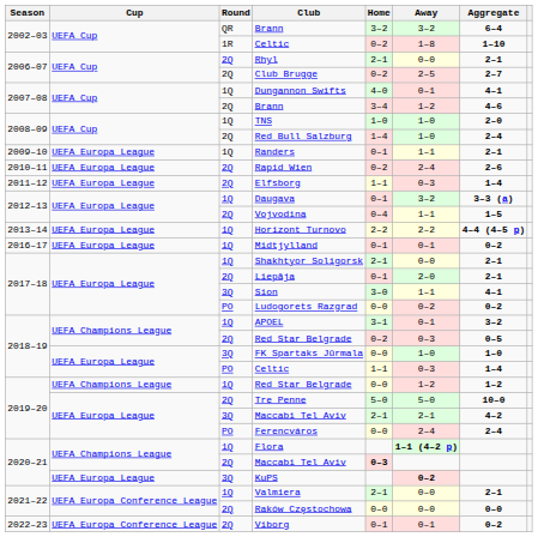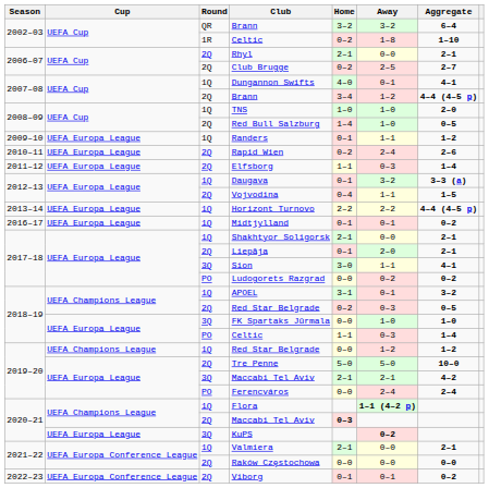 <table class="wikitable">
 <tr>
 <th>Season</th>
 <th>Cup</th>
 <th>Round</th>
 <th>Club</th>
 <th>Home</th>
 <th>Away</th>
 <th>Aggregate</th>
 <th></th>
 </tr>
 <tr>
 <td rowspan="2">2002–03</td>
 <td rowspan="2"><a href='#'>UEFA Cup</a></td>
 <td>QR</td>
 <td> <a href='#'>Brann</a></td>
 <td style="text-align:center; background:#dfd;">3–2</td>
 <td style="text-align:center; background:#dfd;">3–2</td>
 <td style="text-align:center;"><strong>6–4</strong></td>
 <td></td>
 </tr>
 <tr>
 <td>1R</td>
 <td> <a href='#'>Celtic</a></td>
 <td style="text-align:center; background:#fdd;">0–2</td>
 <td style="text-align:center; background:#fdd;">1–8</td>
 <td style="text-align:center;"><strong>1–10</strong></td>
 <td></td>
 </tr>
 <tr>
 <td rowspan="2">2006–07</td>
 <td rowspan="2"><a href='#'>UEFA Cup</a></td>
 <td><a href='#'>2Q</a></td>
 <td> <a href='#'>Rhyl</a></td>
 <td style="text-align:center; background:#dfd;">2–1</td>
 <td style="text-align:center; background:#ffd;">0–0</td>
 <td style="text-align:center;"><strong>2–1</strong></td>
 <td></td>
 </tr>
 <tr>
 <td>2Q</td>
 <td> <a href='#'>Club Brugge</a></td>
 <td style="text-align:center; background:#fdd;">0–2</td>
 <td style="text-align:center; background:#fdd;">2–5</td>
 <td style="text-align:center;"><strong>2–7</strong></td>
 <td></td>
 </tr>
 <tr>
 <td rowspan="2">2007–08</td>
 <td rowspan="2"><a href='#'>UEFA Cup</a></td>
 <td>1Q</td>
 <td> <a href='#'>Dungannon Swifts</a></td>
 <td style="text-align:center; background:#dfd;">4–0</td>
 <td style="text-align:center; background:#fdd;">0–1</td>
 <td style="text-align:center;"><strong>4–1</strong></td>
 <td></td>
 </tr>
 <tr>
 <td>2Q</td>
 <td> <a href='#'>Brann</a></td>
 <td style="text-align:center; background:#fdd;">3–4</td>
 <td style="text-align:center; background:#fdd;">1–2</td>
-<td style="text-align:center;"><strong>4–6</strong></td>
+<td style="text-align:center;"><strong>4–4 (4–5 <a href='#'>p</a>)</strong></td>
 <td></td>
 </tr>
 <tr>
 <td rowspan="2">2008–09</td>
 <td rowspan="2"><a href='#'>UEFA Cup</a></td>
 <td>1Q</td>
 <td> <a href='#'>TNS</a></td>
 <td style="text-align:center; background:#dfd;">1–0</td>
 <td style="text-align:center; background:#dfd;">1–0</td>
 <td style="text-align:center;"><strong>2–0</strong></td>
 <td></td>
 </tr>
 <tr>
 <td>2Q</td>
 <td> <a href='#'>Red Bull Salzburg</a></td>
 <td style="text-align:center; background:#fdd;">1–4</td>
 <td style="text-align:center; background:#dfd;">1–0</td>
-<td style="text-align:center;"><strong>2–4</strong></td>
+<td style="text-align:center;"><strong>0–5</strong></td>
 <td></td>
 </tr>
 <tr>
 <td>2009–10</td>
 <td><a href='#'>UEFA Europa League</a></td>
 <td>1Q</td>
 <td> <a href='#'>Randers</a></td>
 <td style="text-align:center; background:#fdd;">0–1</td>
 <td style="text-align:center; background:#ffd;">1–1</td>
-<td style="text-align:center;"><strong>2–1</strong></td>
+<td style="text-align:center;"><strong>1–2</strong></td>
 <td></td>
 </tr>
 <tr>
 <td>2010–11</td>
 <td><a href='#'>UEFA Europa League</a></td>
 <td><a href='#'>2Q</a></td>
 <td> <a href='#'>Rapid Wien</a></td>
 <td style="text-align:center; background:#fdd;">0–2</td>
 <td style="text-align:center; background:#fdd;">2–4</td>
 <td style="text-align:center;"><strong>2–6</strong></td>
 <td></td>
 </tr>
 <tr>
 <td>2011–12</td>
 <td><a href='#'>UEFA Europa League</a></td>
 <td><a href='#'>2Q</a></td>
 <td> <a href='#'>Elfsborg</a></td>
 <td style="text-align:center; background:#ffd;">1–1</td>
 <td style="text-align:center; background:#fdd;">0–3</td>
 <td style="text-align:center;"><strong>1–4</strong></td>
 <td></td>
 </tr>
 <tr>
 <td rowspan="2">2012–13</td>
 <td rowspan="2"><a href='#'>UEFA Europa League</a></td>
 <td><a href='#'>1Q</a></td>
 <td> <a href='#'>Daugava</a></td>
 <td style="text-align:center; background:#fdd;">0–1</td>
 <td style="text-align:center; background:#dfd;">3–2</td>
 <td style="text-align:center;"><strong>3–3 (<a href='#'>a</a>)</strong></td>
 <td></td>
 </tr>
 <tr>
 <td><a href='#'>2Q</a></td>
 <td> <a href='#'>Vojvodina</a></td>
 <td style="text-align:center; background:#fdd;">0–4</td>
 <td style="text-align:center; background:#ffd;">1–1</td>
 <td style="text-align:center;"><strong>1–5</strong></td>
 <td></td>
 </tr>
 <tr>
 <td>2013–14</td>
 <td><a href='#'>UEFA Europa League</a></td>
 <td><a href='#'>1Q</a></td>
 <td> <a href='#'>Horizont Turnovo</a></td>
 <td style="text-align:center; background:#ffd;">2–2</td>
 <td style="text-align:center; background:#ffd;">2–2 </td>
 <td style="text-align:center;"><strong>4–4 (4–5 <a href='#'>p</a>)</strong></td>
 <td></td>
 </tr>
 <tr>
 <td>2016–17</td>
 <td><a href='#'>UEFA Europa League</a></td>
 <td><a href='#'>1Q</a></td>
 <td> <a href='#'>Midtjylland</a></td>
 <td style="text-align:center; background:#fdd;">0–1</td>
 <td style="text-align:center; background:#fdd;">0–1</td>
 <td style="text-align:center;"><strong>0–2</strong></td>
 <td></td>
 </tr>
 <tr>
 <td rowspan="4">2017–18</td>
 <td rowspan="4"><a href='#'>UEFA Europa League</a></td>
 <td><a href='#'>1Q</a></td>
 <td> <a href='#'>Shakhtyor Soligorsk</a></td>
 <td style="text-align:center; background:#dfd;">2–1</td>
 <td style="text-align:center; background:#ffd;">0–0</td>
 <td style="text-align:center;"><strong>2–1</strong></td>
 <td></td>
 </tr>
 <tr>
 <td><a href='#'>2Q</a></td>
 <td> <a href='#'>Liepāja</a></td>
 <td style="text-align:center; background:#fdd;">0–1</td>
 <td style="text-align:center; background:#dfd;">2–0</td>
 <td style="text-align:center;"><strong>2–1</strong></td>
 <td></td>
 </tr>
 <tr>
 <td><a href='#'>3Q</a></td>
 <td> <a href='#'>Sion</a></td>
 <td style="text-align:center; background:#dfd;">3–0</td>
 <td style="text-align:center; background:#ffd;">1–1</td>
 <td style="text-align:center;"><strong>4–1</strong></td>
 <td></td>
 </tr>
 <tr>
 <td><a href='#'>PO</a></td>
 <td> <a href='#'>Ludogorets Razgrad</a></td>
 <td style="text-align:center; background:#ffd;">0–0</td>
 <td style="text-align:center; background:#fdd;">0–2</td>
 <td style="text-align:center;"><strong>0–2</strong></td>
 <td></td>
 </tr>
 <tr>
 <td rowspan="4">2018–19</td>
 <td rowspan="2"><a href='#'>UEFA Champions League</a></td>
 <td><a href='#'>1Q</a></td>
 <td> <a href='#'>APOEL</a></td>
 <td style="text-align:center; background:#dfd;">3–1</td>
 <td style="text-align:center; background:#fdd;">0–1</td>
 <td style="text-align:center;"><strong>3–2</strong></td>
 <td></td>
 </tr>
 <tr>
 <td><a href='#'>2Q</a></td>
 <td> <a href='#'>Red Star Belgrade</a></td>
 <td style="text-align:center; background:#fdd;">0–2</td>
 <td style="text-align:center; background:#fdd;">0–3</td>
 <td style="text-align:center;"><strong>0–5</strong></td>
 <td></td>
 </tr>
 <tr>
 <td rowspan="2"><a href='#'>UEFA Europa League</a></td>
 <td><a href='#'>3Q</a></td>
 <td> <a href='#'>FK Spartaks Jūrmala</a></td>
 <td style="text-align:center; background:#ffd;">0–0</td>
 <td style="text-align:center; background:#dfd;">1–0</td>
 <td style="text-align:center;"><strong>1–0</strong></td>
 <td></td>
 </tr>
 <tr>
 <td><a href='#'>PO</a></td>
 <td> <a href='#'>Celtic</a></td>
 <td style="text-align:center; background:#ffd;">1–1</td>
 <td style="background:#fdd; text-align:center;">0–3</td>
 <td style="text-align:center;"><strong>1–4</strong></td>
 <td></td>
 </tr>
 <tr>
 <td rowspan="4">2019–20</td>
 <td><a href='#'>UEFA Champions League</a></td>
 <td><a href='#'>1Q</a></td>
 <td> <a href='#'>Red Star Belgrade</a></td>
 <td style="text-align:center; background:#ffd;">0–0</td>
 <td style="background:#fdd; text-align:center;">1–2</td>
 <td style="text-align:center;"><strong>1–2</strong></td>
 <td></td>
 </tr>
 <tr>
 <td rowspan="3"><a href='#'>UEFA Europa League</a></td>
 <td><a href='#'>2Q</a></td>
 <td> <a href='#'>Tre Penne</a></td>
 <td style="text-align:center; background:#dfd;">5–0</td>
 <td style="text-align:center; background:#dfd;">5–0</td>
 <td style="text-align:center;"><strong>10–0</strong></td>
 <td></td>
 </tr>
 <tr>
 <td><a href='#'>3Q</a></td>
 <td> <a href='#'>Maccabi Tel Aviv</a></td>
 <td style="text-align:center; background:#dfd;">2–1</td>
 <td style="text-align:center; background:#dfd;">2–1</td>
 <td style="text-align:center;"><strong>4–2</strong></td>
 <td></td>
 </tr>
 <tr>
 <td><a href='#'>PO</a></td>
 <td> <a href='#'>Ferencváros</a></td>
 <td style="text-align:center; background:#ffd;">0–0</td>
 <td style="background:#fdd; text-align:center;">2–4</td>
 <td style="text-align:center;"><strong>2–4</strong></td>
 <td></td>
 </tr>
 <tr>
 <td rowspan="3">2020–21</td>
 <td rowspan="2"><a href='#'>UEFA Champions League</a></td>
 <td><a href='#'>1Q</a></td>
 <td> <a href='#'>Flora</a></td>
 <td></td>
 <td style="background:#dfd; text-align:center;"><strong>1–1 (4–2 <a href='#'>p</a>)</strong></td>
 <td></td>
 <td></td>
 </tr>
 <tr>
 <td><a href='#'>2Q</a></td>
 <td> <a href='#'>Maccabi Tel Aviv</a></td>
 <td style="background:#fdd; text-align:center;"><strong>0–3</strong></td>
 <td></td>
 <td></td>
 <td></td>
 </tr>
 <tr>
 <td><a href='#'>UEFA Europa League</a></td>
 <td><a href='#'>3Q</a></td>
 <td> <a href='#'>KuPS</a></td>
 <td></td>
 <td style="background:#fdd; text-align:center;"><strong>0–2</strong></td>
 <td></td>
 <td></td>
 </tr>
 <tr>
 <td rowspan="2">2021–22</td>
 <td rowspan="2"><a href='#'>UEFA Europa Conference League</a></td>
 <td><a href='#'>1Q</a></td>
 <td> <a href='#'>Valmiera</a></td>
 <td style="text-align:center; background:#dfd;">2–1</td>
 <td style="text-align:center; background:#ffd;">0–0</td>
 <td style="text-align:center;"><strong>2–1</strong></td>
 <td></td>
 </tr>
 <tr>
 <td><a href='#'>2Q</a></td>
 <td> <a href='#'>Raków Częstochowa</a></td>
 <td style="text-align:center; background:#ffd;">0–0</td>
 <td style="text-align:center; background:#ffd;">0–0 </td>
 <td style="text-align:center;"><strong>0–0 </strong></td>
 <td></td>
 </tr>
 <tr>
 <td>2022–23</td>
 <td><a href='#'>UEFA Europa Conference League</a></td>
 <td><a href='#'>2Q</a></td>
 <td> <a href='#'>Viborg</a></td>
 <td style="background:#fdd; text-align:center;">0–1</td>
 <td style="background:#fdd; text-align:center;">0–1</td>
 <td style="text-align:center;"><strong>0–2</strong></td>
 <td></td>
 </tr>
 </table>
